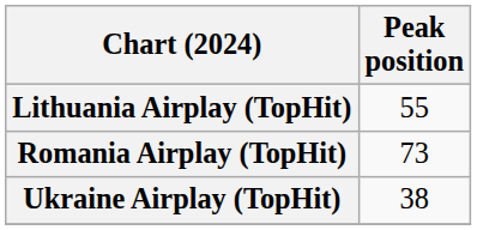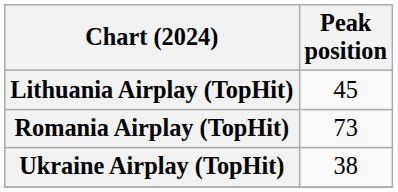 <table class="wikitable sortable plainrowheaders" style="text-align:center">
 <tr>
 <th scope="col">Chart (2024)</th>
 <th scope="col">Peak<br>position</th>
 </tr>
 <tr>
 <th scope="row">Lithuania Airplay (TopHit)</th>
-<td>55</td>
+<td>45</td>
 </tr>
 <tr>
 <th scope="row">Romania Airplay (TopHit)</th>
 <td>73</td>
 </tr>
 <tr>
 <th scope="row">Ukraine Airplay (TopHit)</th>
 <td>38</td>
 </tr>
 <tr>
 </tr>
 </table>
